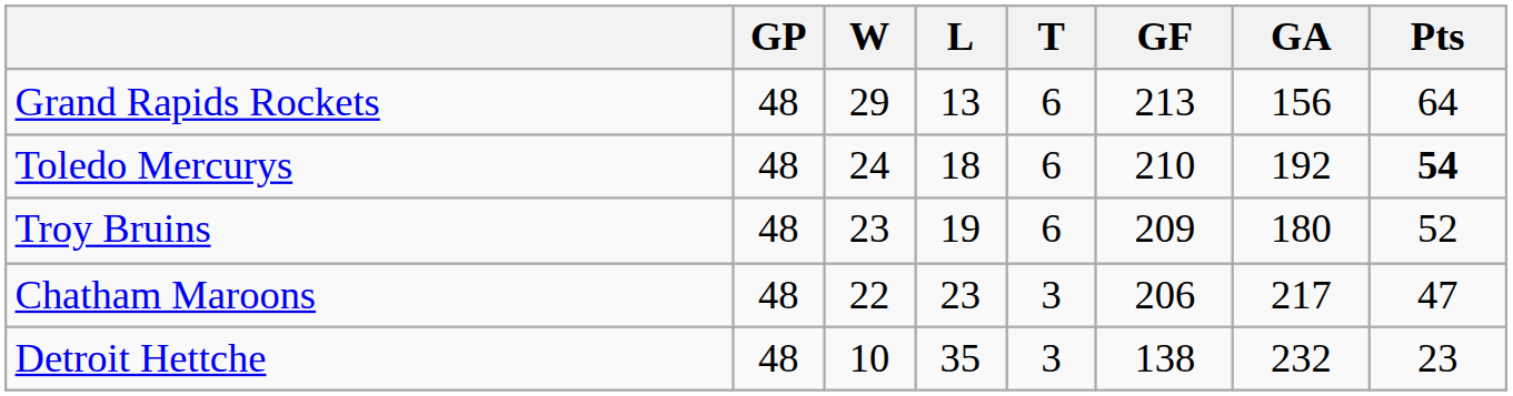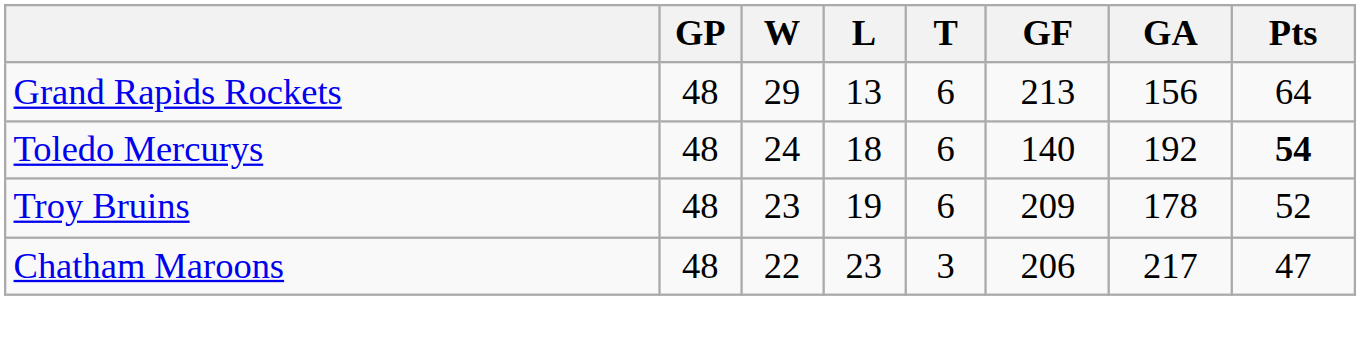 <table class="wikitable">
 <tr>
 <th width="40%"></th>
 <th width="5%">GP</th>
 <th width="5%">W</th>
 <th width="5%">L</th>
 <th width="5%">T</th>
 <th width="7.5%">GF</th>
 <th width="7.5%">GA</th>
 <th width="7.5%">Pts</th>
 </tr>
 <tr align="center">
 <td align="left"><a href='#'>Grand Rapids Rockets</a></td>
 <td>48</td>
 <td>29</td>
 <td>13</td>
 <td>6</td>
 <td>213</td>
 <td>156</td>
 <td>64</td>
 </tr>
 <tr align="center">
 <td align="left"><a href='#'>Toledo Mercurys</a></td>
 <td>48</td>
 <td>24</td>
 <td>18</td>
 <td>6</td>
-<td>210</td>
+<td>140</td>
 <td>192</td>
 <td><strong>54</strong></td>
 </tr>
 <tr align="center">
 <td align="left"><a href='#'>Troy Bruins</a></td>
 <td>48</td>
 <td>23</td>
 <td>19</td>
 <td>6</td>
 <td>209</td>
-<td>180</td>
+<td>178</td>
 <td>52</td>
 </tr>
 <tr align="center">
 <td align="left"><a href='#'>Chatham Maroons</a></td>
 <td>48</td>
 <td>22</td>
 <td>23</td>
 <td>3</td>
 <td>206</td>
 <td>217</td>
 <td>47</td>
 </tr>
-<tr align="center">
-<td align="left"><a href='#'>Detroit Hettche</a></td>
-<td>48</td>
-<td>10</td>
-<td>35</td>
-<td>3</td>
-<td>138</td>
-<td>232</td>
-<td>23</td>
-</tr>
 </table>
